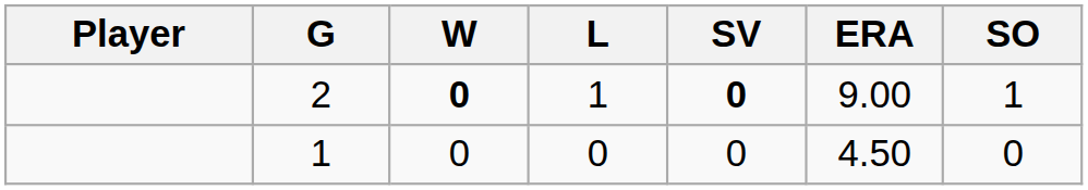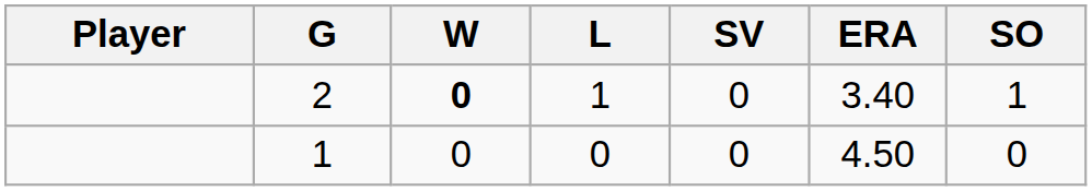 <table class="wikitable sortable">
 <tr>
 <th bgcolor="#DDDDFF" width="16%">Player</th>
 <th bgcolor="#DDDDFF" width="9%">G</th>
 <th bgcolor="#DDDDFF" width="9%">W</th>
 <th bgcolor="#DDDDFF" width="9%">L</th>
 <th bgcolor="#DDDDFF" width="9%">SV</th>
 <th bgcolor="#DDDDFF" width="9%">ERA</th>
 <th bgcolor="#DDDDFF" width="9%">SO</th>
 </tr>
 <tr align="center">
 <td></td>
 <td>2</td>
 <td><strong>0</strong></td>
 <td>1</td>
-<td><strong>0</strong></td>
-<td>9.00</td>
+<td>0</td>
+<td>3.40</td>
 <td>1</td>
 </tr>
 <tr align="center">
 <td></td>
 <td>1</td>
 <td>0</td>
 <td>0</td>
 <td>0</td>
 <td>4.50</td>
 <td>0</td>
 </tr>
 </table>
